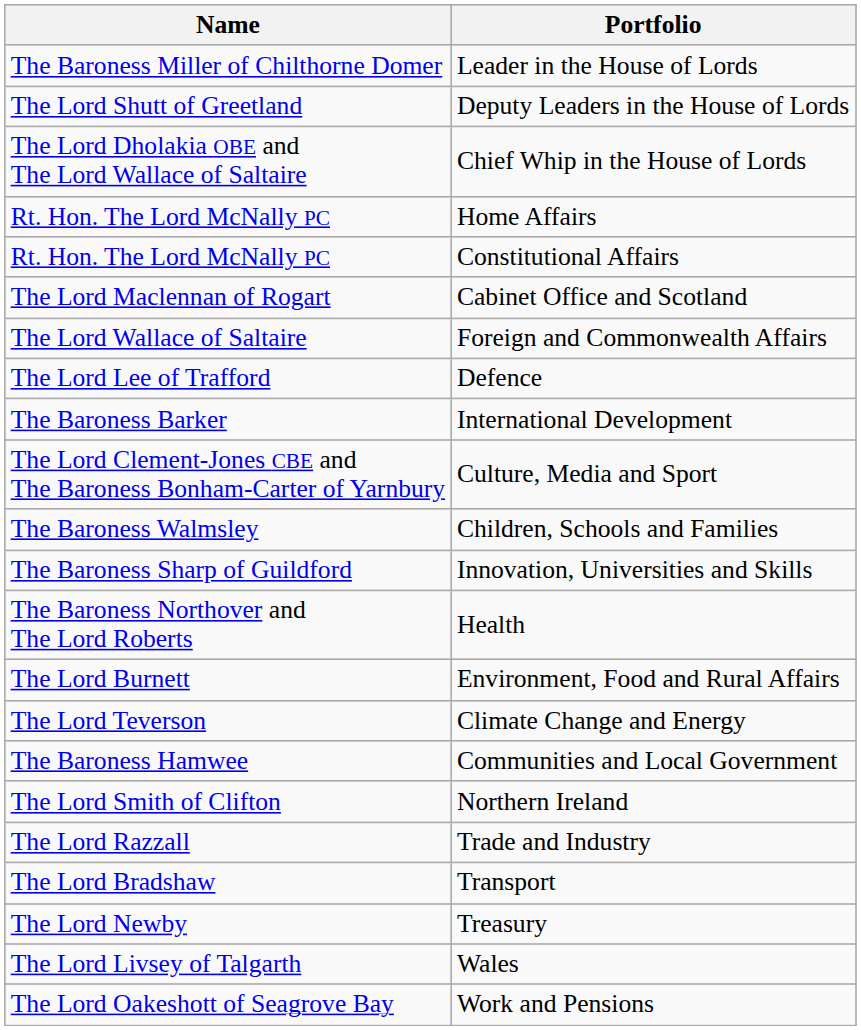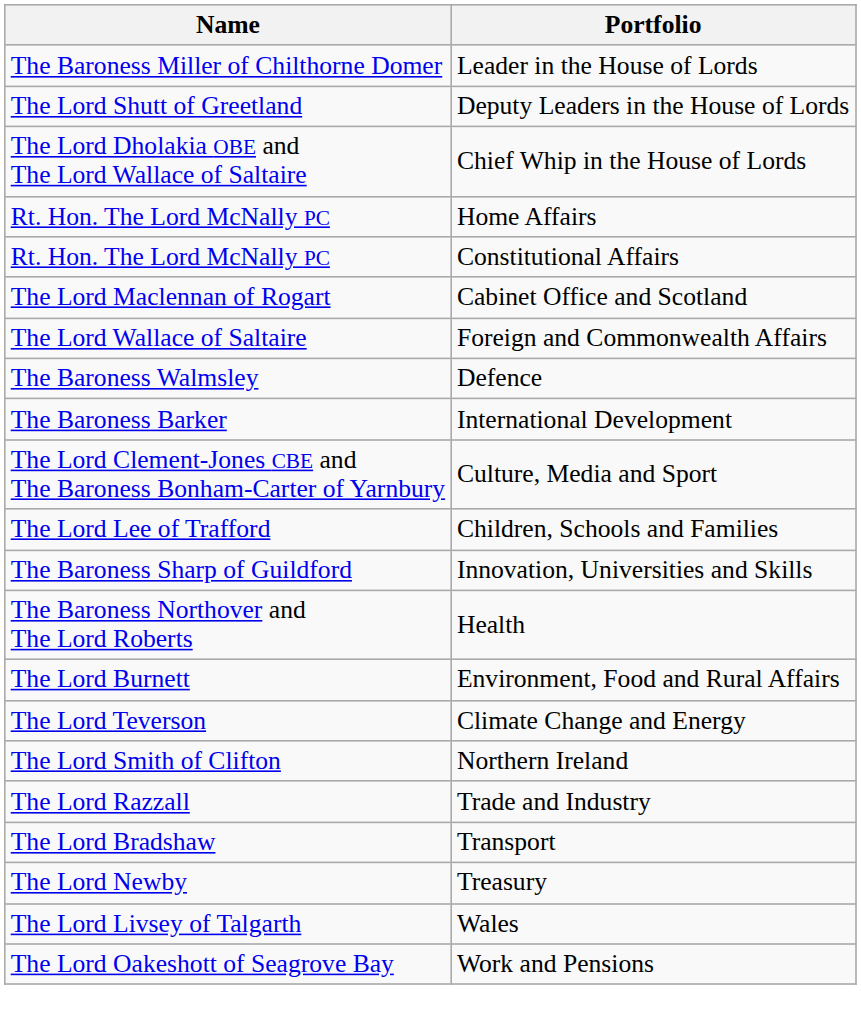 <table class="wikitable">
 <tr>
 <th>Name</th>
 <th>Portfolio</th>
 </tr>
 <tr>
 <td><a href='#'>The Baroness Miller of Chilthorne Domer</a></td>
 <td>Leader in the House of Lords</td>
 </tr>
 <tr>
 <td><a href='#'>The Lord Shutt of Greetland</a></td>
 <td>Deputy Leaders in the House of Lords</td>
 </tr>
 <tr>
 <td><a href='#'>The Lord Dholakia <small>OBE</small></a> and<br><a href='#'>The Lord Wallace of Saltaire</a></td>
 <td>Chief Whip in the House of Lords</td>
 </tr>
 <tr>
 <td><a href='#'>Rt. Hon. The Lord McNally <small>PC</small></a></td>
 <td>Home Affairs</td>
 </tr>
 <tr>
 <td><a href='#'>Rt. Hon. The Lord McNally <small>PC</small></a></td>
 <td>Constitutional Affairs</td>
 </tr>
 <tr>
 <td><a href='#'>The Lord Maclennan of Rogart</a></td>
 <td>Cabinet Office and Scotland</td>
 </tr>
 <tr>
 <td><a href='#'>The Lord Wallace of Saltaire</a></td>
 <td>Foreign and Commonwealth Affairs</td>
 </tr>
 <tr>
-<td><a href='#'>The Lord Lee of Trafford</a></td>
+<td><a href='#'>The Baroness Walmsley</a></td>
 <td>Defence</td>
 </tr>
 <tr>
 <td><a href='#'>The Baroness Barker</a></td>
 <td>International Development</td>
 </tr>
 <tr>
 <td><a href='#'>The Lord Clement-Jones <small>CBE</small></a> and<br><a href='#'>The Baroness Bonham-Carter of Yarnbury</a></td>
 <td>Culture, Media and Sport</td>
 </tr>
 <tr>
-<td><a href='#'>The Baroness Walmsley</a></td>
+<td><a href='#'>The Lord Lee of Trafford</a></td>
 <td>Children, Schools and Families</td>
 </tr>
 <tr>
 <td><a href='#'>The Baroness Sharp of Guildford</a></td>
 <td>Innovation, Universities and Skills</td>
 </tr>
 <tr>
 <td><a href='#'>The Baroness Northover</a> and<br><a href='#'>The Lord Roberts</a></td>
 <td>Health</td>
 </tr>
 <tr>
 <td><a href='#'>The Lord Burnett</a></td>
 <td>Environment, Food and Rural Affairs</td>
 </tr>
 <tr>
 <td><a href='#'>The Lord Teverson</a></td>
 <td>Climate Change and Energy</td>
-</tr>
-<tr>
-<td><a href='#'>The Baroness Hamwee</a></td>
-<td>Communities and Local Government</td>
 </tr>
 <tr>
 <td><a href='#'>The Lord Smith of Clifton</a></td>
 <td>Northern Ireland</td>
 </tr>
 <tr>
 <td><a href='#'>The Lord Razzall</a></td>
 <td>Trade and Industry</td>
 </tr>
 <tr>
 <td><a href='#'>The Lord Bradshaw</a></td>
 <td>Transport</td>
 </tr>
 <tr>
 <td><a href='#'>The Lord Newby</a></td>
 <td>Treasury</td>
 </tr>
 <tr>
 <td><a href='#'>The Lord Livsey of Talgarth</a></td>
 <td>Wales</td>
 </tr>
 <tr>
 <td><a href='#'>The Lord Oakeshott of Seagrove Bay</a></td>
 <td>Work and Pensions</td>
 </tr>
 </table>
